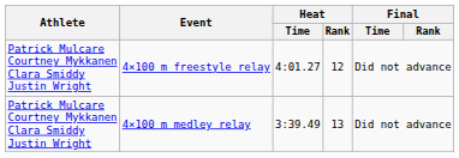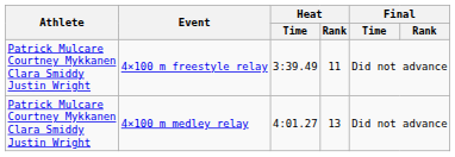 <table class=wikitable style="font-size:90%">
 <tr>
 <th rowspan=2>Athlete</th>
 <th rowspan=2>Event</th>
 <th colspan="2">Heat</th>
 <th colspan="2">Final</th>
 </tr>
 <tr style="font-size:95%">
 <th>Time</th>
 <th>Rank</th>
 <th>Time</th>
 <th>Rank</th>
 </tr>
 <tr align=center>
 <td align=left><a href='#'>Patrick Mulcare</a><br><a href='#'>Courtney Mykkanen</a><br><a href='#'>Clara Smiddy</a><br><a href='#'>Justin Wright</a></td>
 <td align=left><a href='#'>4×100 m freestyle relay</a></td>
-<td>4:01.27</td>
-<td>12</td>
+<td>3:39.49</td>
+<td>11</td>
 <td colspan=2>Did not advance</td>
 </tr>
 <tr align=center>
 <td align=left><a href='#'>Patrick Mulcare</a><br><a href='#'>Courtney Mykkanen</a><br><a href='#'>Clara Smiddy</a><br><a href='#'>Justin Wright</a></td>
 <td align=left><a href='#'>4×100 m medley relay</a></td>
-<td>3:39.49</td>
+<td>4:01.27</td>
 <td>13</td>
 <td colspan=2>Did not advance</td>
 </tr>
 </table>
